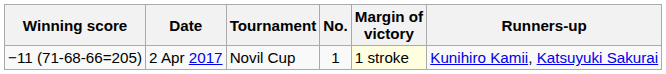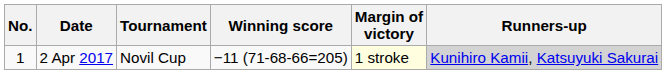 <table class="wikitable" style="font-size:95%;">
 <tr>
-<th>Winning score</th>
+<th>No.</th>
 <th>Date</th>
 <th>Tournament</th>
-<th>No.</th>
+<th>Winning score</th>
 <th>Margin of<br>victory</th>
 <th>Runners-up</th>
 </tr>
 <tr>
-<td>−11 (71-68-66=205)</td>
+<td align=center>1</td>
 <td align=right>2 Apr <a href='#'>2017</a></td>
 <td>Novil Cup</td>
-<td align=center>1</td>
+<td>−11 (71-68-66=205)</td>
 <td style="background: lightyellow;">1 stroke</td>
-<td> <a href='#'>Kunihiro Kamii</a>,  <a href='#'>Katsuyuki Sakurai</a></td>
+<td style="background: lightgrey;"> <a href='#'>Kunihiro Kamii</a>,  <a href='#'>Katsuyuki Sakurai</a></td>
 </tr>
 </table>
